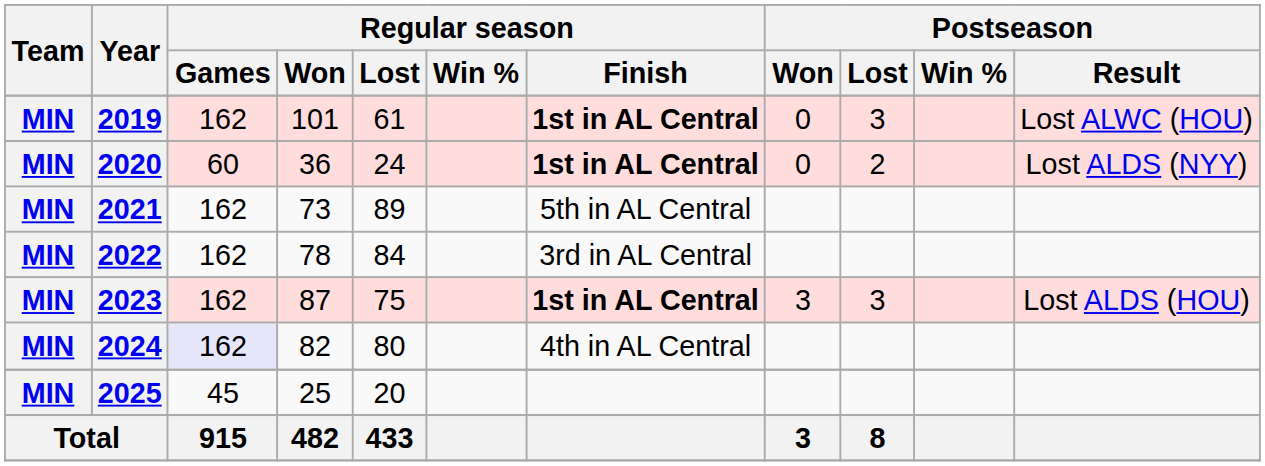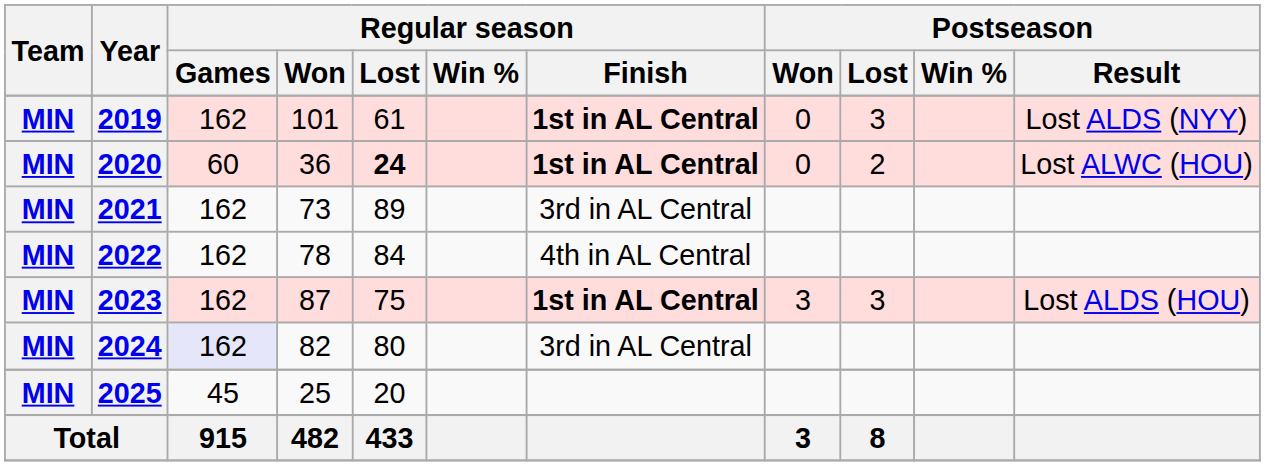 <table class="wikitable" style="font-size: 95%; text-align:center;">
 <tr>
 <th rowspan="2">Team</th>
 <th rowspan="2">Year</th>
 <th colspan="5">Regular season</th>
 <th colspan="4">Postseason</th>
 </tr>
 <tr>
 <th>Games</th>
 <th>Won</th>
 <th>Lost</th>
 <th>Win %</th>
 <th>Finish</th>
 <th>Won</th>
 <th>Lost</th>
 <th>Win %</th>
 <th>Result</th>
 </tr>
 <tr>
 </tr>
 <tr ! style="background:#fdd;">
 <th><a href='#'>MIN</a></th>
 <th><a href='#'>2019</a></th>
 <td>162</td>
 <td>101</td>
 <td>61</td>
 <td></td>
 <td><strong>1st in AL Central</strong></td>
 <td>0</td>
 <td>3</td>
 <td></td>
-<td>Lost <a href='#'>ALWC</a> (<a href='#'>HOU</a>)</td>
+<td>Lost <a href='#'>ALDS</a> (<a href='#'>NYY</a>)</td>
 </tr>
 <tr>
 </tr>
 <tr ! style="background:#fdd;">
 <th><a href='#'>MIN</a></th>
 <th><a href='#'>2020</a></th>
 <td>60</td>
 <td>36</td>
-<td>24</td>
+<td><strong>24</strong></td>
 <td></td>
 <td><strong>1st in AL Central</strong></td>
 <td>0</td>
 <td>2</td>
 <td></td>
-<td>Lost <a href='#'>ALDS</a> (<a href='#'>NYY</a>)</td>
+<td>Lost <a href='#'>ALWC</a> (<a href='#'>HOU</a>)</td>
 </tr>
 <tr>
 <th><a href='#'>MIN</a></th>
 <th><a href='#'>2021</a></th>
 <td>162</td>
 <td>73</td>
 <td>89</td>
 <td></td>
-<td>5th in AL Central</td>
+<td>3rd in AL Central</td>
 <td></td>
 <td></td>
 <td></td>
 <td></td>
 </tr>
 <tr>
 <th><a href='#'>MIN</a></th>
 <th><a href='#'>2022</a></th>
 <td>162</td>
 <td>78</td>
 <td>84</td>
 <td></td>
-<td>3rd in AL Central</td>
+<td>4th in AL Central</td>
 <td></td>
 <td></td>
 <td></td>
 <td></td>
 </tr>
 <tr ! style="background:#fdd;">
 <th><a href='#'>MIN</a></th>
 <th><a href='#'>2023</a></th>
 <td>162</td>
 <td>87</td>
 <td>75</td>
 <td></td>
 <td><strong>1st in AL Central</strong></td>
 <td>3</td>
 <td>3</td>
 <td></td>
 <td>Lost <a href='#'>ALDS</a> (<a href='#'>HOU</a>)</td>
 </tr>
 <tr>
 <th><a href='#'>MIN</a></th>
 <th><a href='#'>2024</a></th>
 <td style="background: lavender;">162</td>
 <td>82</td>
 <td>80</td>
 <td></td>
-<td>4th in AL Central</td>
+<td>3rd in AL Central</td>
 <td></td>
 <td></td>
 <td></td>
 <td></td>
 </tr>
 <tr ! style="background:#fdd;">
 </tr>
 <tr>
 <th><a href='#'>MIN</a></th>
 <th><a href='#'>2025</a></th>
 <td>45</td>
 <td>25</td>
 <td>20</td>
 <td></td>
 <td></td>
 <td></td>
 <td></td>
 <td></td>
 <td></td>
 </tr>
 <tr ! style="background:#fdd;">
 </tr>
 <tr>
 <th colspan="2">Total</th>
 <th>915</th>
 <th>482</th>
 <th>433</th>
 <th></th>
 <th></th>
 <th>3</th>
 <th>8</th>
 <th></th>
 <th></th>
 </tr>
 <tr>
 </tr>
 </table>
